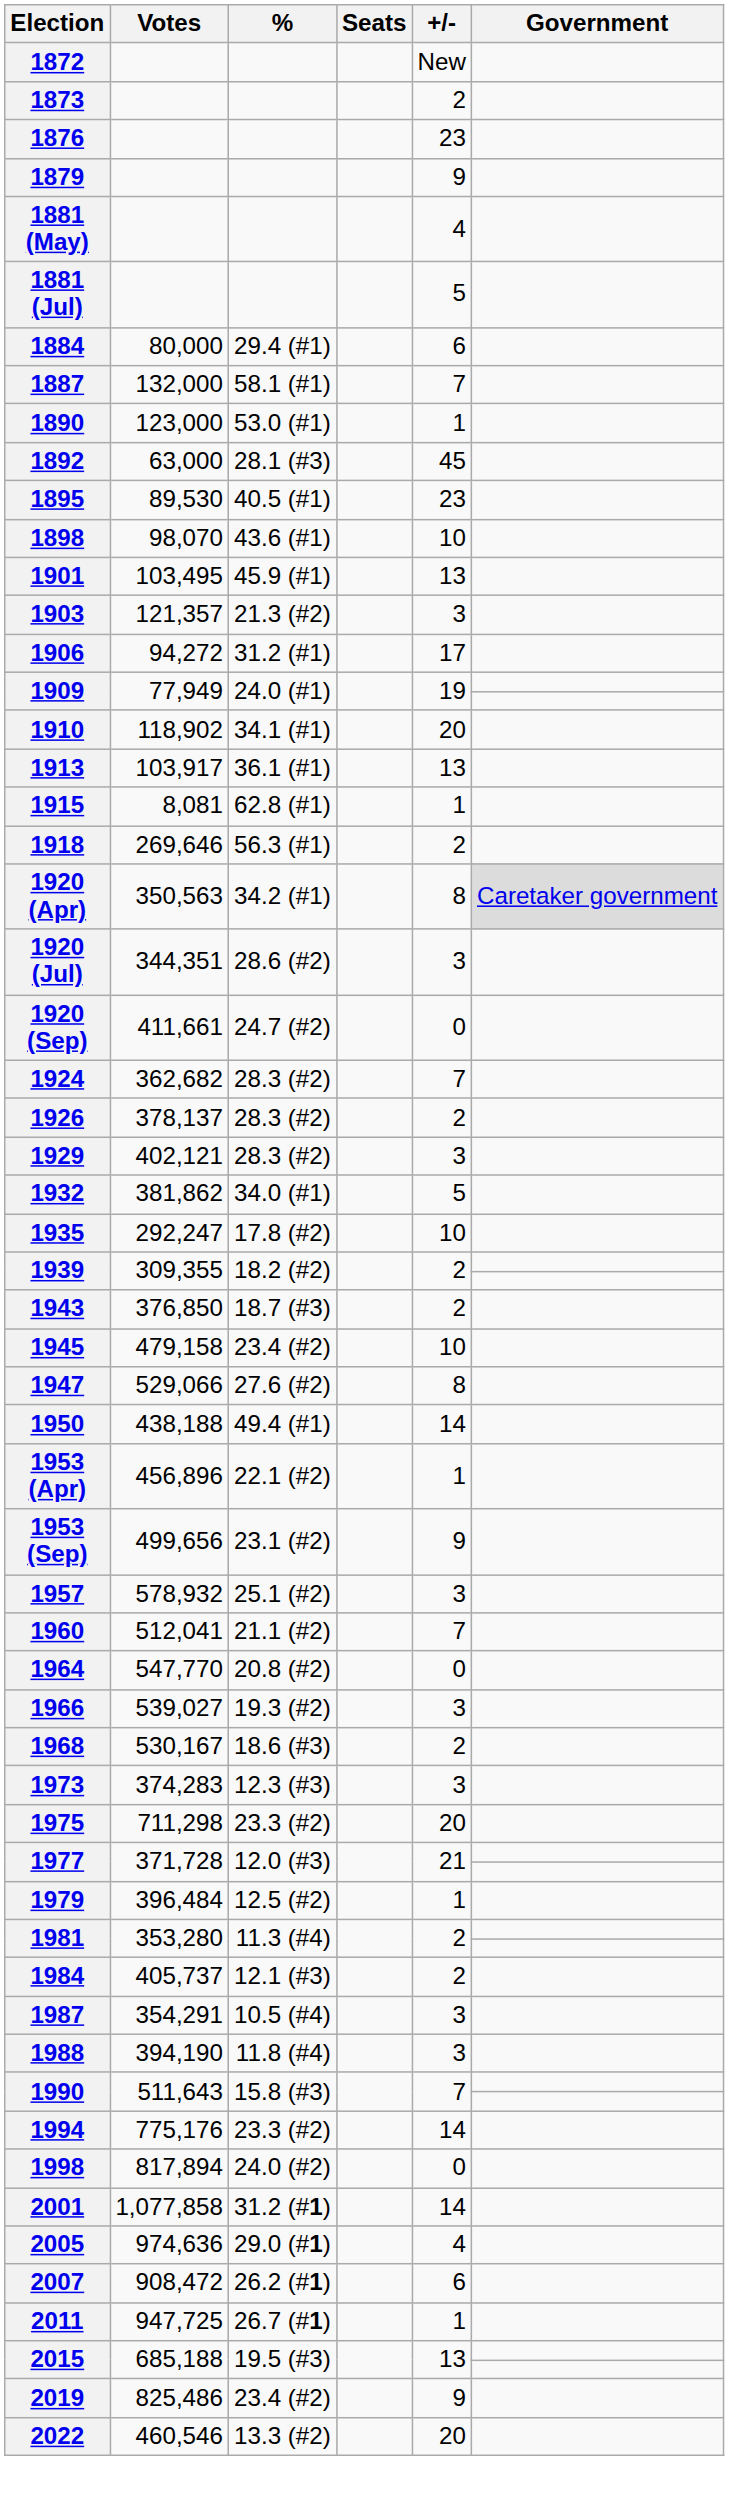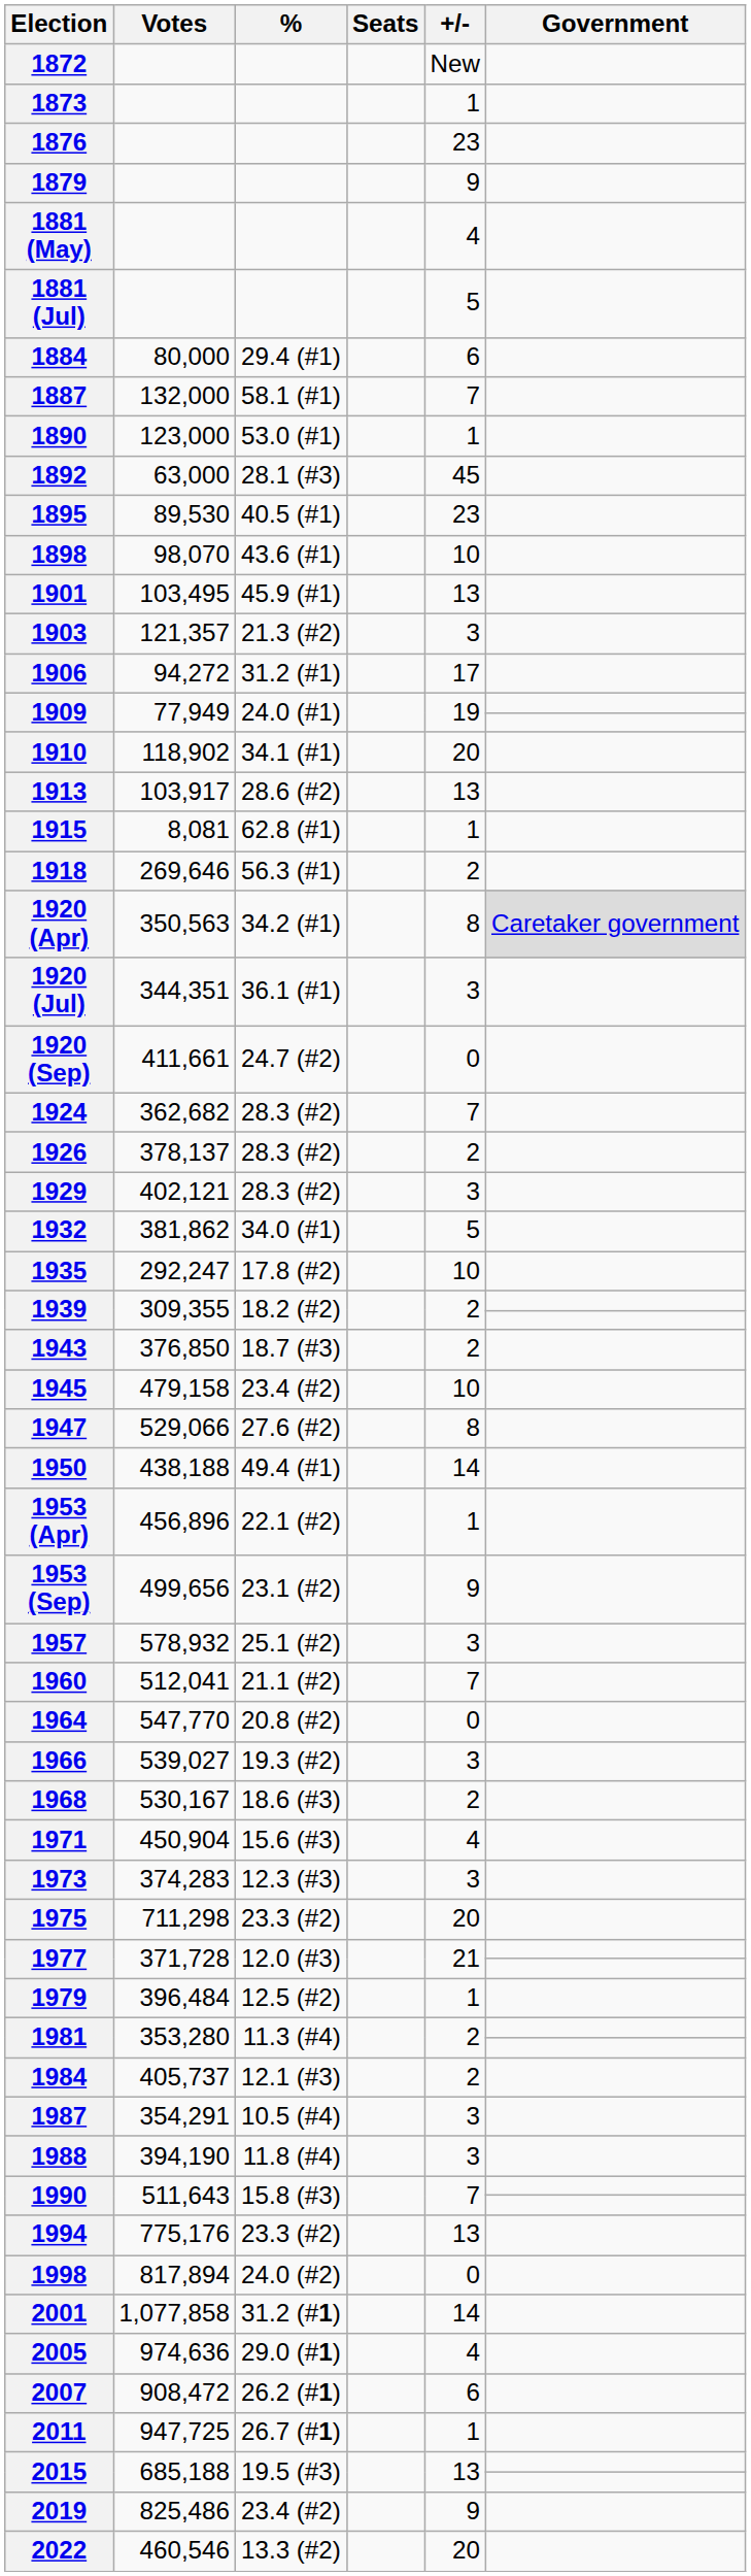 <table class="wikitable" style="text-align:right;">
 <tr>
 <th>Election</th>
 <th>Votes</th>
 <th>%</th>
 <th>Seats</th>
 <th>+/-</th>
 <th>Government</th>
 </tr>
 <tr>
 <th><strong><a href='#'>1872</a></strong></th>
 <td></td>
 <td></td>
 <td></td>
 <td>New</td>
 <td></td>
 </tr>
 <tr>
 <th><strong><a href='#'>1873</a></strong></th>
 <td></td>
 <td></td>
 <td></td>
-<td> 2</td>
+<td> 1</td>
 <td></td>
 </tr>
 <tr>
 <th><strong><a href='#'>1876</a></strong></th>
 <td></td>
 <td></td>
 <td></td>
 <td> 23</td>
 <td></td>
 </tr>
 <tr>
 <th><strong><a href='#'>1879</a></strong></th>
 <td></td>
 <td></td>
 <td></td>
 <td> 9</td>
 <td></td>
 </tr>
 <tr>
 <th><strong><a href='#'>1881<br>(May)</a></strong></th>
 <td></td>
 <td></td>
 <td></td>
 <td> 4</td>
 <td></td>
 </tr>
 <tr>
 <th><strong><a href='#'>1881<br>(Jul)</a></strong></th>
 <td></td>
 <td></td>
 <td></td>
 <td> 5</td>
 <td></td>
 </tr>
 <tr>
 <th><strong><a href='#'>1884</a></strong></th>
 <td>80,000</td>
 <td>29.4 (#1)</td>
 <td></td>
 <td> 6</td>
 <td></td>
 </tr>
 <tr>
 <th><strong><a href='#'>1887</a></strong></th>
 <td>132,000</td>
 <td>58.1 (#1)</td>
 <td></td>
 <td> 7</td>
 <td></td>
 </tr>
 <tr>
 <th><strong><a href='#'>1890</a></strong></th>
 <td>123,000</td>
 <td>53.0 (#1)</td>
 <td></td>
 <td> 1</td>
 <td></td>
 </tr>
 <tr>
 <th><strong><a href='#'>1892</a></strong></th>
 <td>63,000</td>
 <td>28.1 (#3)</td>
 <td></td>
 <td> 45</td>
 <td></td>
 </tr>
 <tr>
 <th><strong><a href='#'>1895</a></strong></th>
 <td>89,530</td>
 <td>40.5 (#1)</td>
 <td></td>
 <td> 23</td>
 <td></td>
 </tr>
 <tr>
 <th><strong><a href='#'>1898</a></strong></th>
 <td>98,070</td>
 <td>43.6 (#1)</td>
 <td></td>
 <td> 10</td>
 <td></td>
 </tr>
 <tr>
 <th><strong><a href='#'>1901</a></strong></th>
 <td>103,495</td>
 <td>45.9 (#1)</td>
 <td></td>
 <td> 13</td>
 <td></td>
 </tr>
 <tr>
 <th><strong><a href='#'>1903</a></strong></th>
 <td>121,357</td>
 <td>21.3 (#2)</td>
 <td></td>
 <td> 3</td>
 <td></td>
 </tr>
 <tr>
 <th><strong><a href='#'>1906</a></strong></th>
 <td>94,272</td>
 <td>31.2 (#1)</td>
 <td></td>
 <td> 17</td>
 <td></td>
 </tr>
 <tr>
 <th rowspan="2"><strong><a href='#'>1909</a></strong></th>
 <td rowspan="2">77,949</td>
 <td rowspan="2">24.0 (#1)</td>
 <td rowspan="2"></td>
 <td rowspan="2"> 19</td>
 <td> </td>
 </tr>
 <tr>
 <td> </td>
 </tr>
 <tr>
 <th><strong><a href='#'>1910</a></strong></th>
 <td>118,902</td>
 <td>34.1 (#1)</td>
 <td></td>
 <td> 20</td>
 <td></td>
 </tr>
 <tr>
 <th><strong><a href='#'>1913</a></strong></th>
 <td>103,917</td>
-<td>36.1 (#1)</td>
+<td>28.6 (#2)</td>
 <td></td>
 <td> 13</td>
 <td></td>
 </tr>
 <tr>
 <th><strong><a href='#'>1915</a></strong></th>
 <td>8,081</td>
 <td>62.8 (#1)</td>
 <td></td>
 <td> 1</td>
 <td></td>
 </tr>
 <tr>
 <th><strong><a href='#'>1918</a></strong></th>
 <td>269,646</td>
 <td>56.3 (#1)</td>
 <td></td>
 <td> 2</td>
 <td></td>
 </tr>
 <tr>
 <th><strong><a href='#'>1920<br>(Apr)</a></strong></th>
 <td>350,563</td>
 <td>34.2 (#1)</td>
 <td></td>
 <td> 8</td>
 <td style=background:#dcdcdc><a href='#'>Caretaker government</a></td>
 </tr>
 <tr>
 <th><strong><a href='#'>1920<br>(Jul)</a></strong></th>
 <td>344,351</td>
-<td>28.6 (#2)</td>
+<td>36.1 (#1)</td>
 <td></td>
 <td> 3</td>
 <td></td>
 </tr>
 <tr>
 <th><strong><a href='#'>1920<br>(Sep)</a></strong></th>
 <td>411,661</td>
 <td>24.7 (#2)</td>
 <td></td>
 <td> 0</td>
 <td></td>
 </tr>
 <tr>
 <th><strong><a href='#'>1924</a></strong></th>
 <td>362,682</td>
 <td>28.3 (#2)</td>
 <td></td>
 <td> 7</td>
 <td></td>
 </tr>
 <tr>
 <th><strong><a href='#'>1926</a></strong></th>
 <td>378,137</td>
 <td>28.3 (#2)</td>
 <td></td>
 <td> 2</td>
 <td></td>
 </tr>
 <tr>
 <th><strong><a href='#'>1929</a></strong></th>
 <td>402,121</td>
 <td>28.3 (#2)</td>
 <td></td>
 <td> 3</td>
 <td></td>
 </tr>
 <tr>
 <th><strong><a href='#'>1932</a></strong></th>
 <td>381,862</td>
 <td>34.0 (#1)</td>
 <td></td>
 <td> 5</td>
 <td></td>
 </tr>
 <tr>
 <th><strong><a href='#'>1935</a></strong></th>
 <td>292,247</td>
 <td>17.8 (#2)</td>
 <td></td>
 <td> 10</td>
 <td></td>
 </tr>
 <tr>
 <th rowspan="2"><strong><a href='#'>1939</a></strong></th>
 <td rowspan="2">309,355</td>
 <td rowspan="2">18.2 (#2)</td>
 <td rowspan="2"></td>
 <td rowspan="2"> 2</td>
 <td> </td>
 </tr>
 <tr>
 <td> </td>
 </tr>
 <tr>
 <th><strong><a href='#'>1943</a></strong></th>
 <td>376,850</td>
 <td>18.7 (#3)</td>
 <td></td>
 <td> 2</td>
 <td></td>
 </tr>
 <tr>
 <th><strong><a href='#'>1945</a></strong></th>
 <td>479,158</td>
 <td>23.4 (#2)</td>
 <td></td>
 <td> 10</td>
 <td></td>
 </tr>
 <tr>
 <th><strong><a href='#'>1947</a></strong> </th>
 <td>529,066</td>
 <td>27.6 (#2)</td>
 <td></td>
 <td> 8</td>
 <td></td>
 </tr>
 <tr>
 <th><strong><a href='#'>1950</a></strong></th>
 <td>438,188</td>
 <td>49.4 (#1)</td>
 <td></td>
 <td> 14</td>
 <td></td>
 </tr>
 <tr>
 <th><strong><a href='#'>1953<br>(Apr)</a></strong></th>
 <td>456,896</td>
 <td>22.1 (#2)</td>
 <td></td>
 <td> 1</td>
 <td></td>
 </tr>
 <tr>
 <th><strong><a href='#'>1953<br>(Sep)</a></strong></th>
 <td>499,656</td>
 <td>23.1 (#2)</td>
 <td></td>
 <td> 9</td>
 <td></td>
 </tr>
 <tr>
 <th><strong><a href='#'>1957</a></strong></th>
 <td>578,932</td>
 <td>25.1 (#2)</td>
 <td></td>
 <td> 3</td>
 <td></td>
 </tr>
 <tr>
 <th><strong><a href='#'>1960</a></strong></th>
 <td>512,041</td>
 <td>21.1 (#2)</td>
 <td></td>
 <td> 7</td>
 <td></td>
 </tr>
 <tr>
 <th><strong><a href='#'>1964</a></strong></th>
 <td>547,770</td>
 <td>20.8 (#2)</td>
 <td></td>
 <td> 0</td>
 <td></td>
 </tr>
 <tr>
 <th><strong><a href='#'>1966</a></strong></th>
 <td>539,027</td>
 <td>19.3 (#2)</td>
 <td></td>
 <td> 3</td>
 <td></td>
 </tr>
 <tr>
 <th><strong><a href='#'>1968</a></strong></th>
 <td>530,167</td>
 <td>18.6 (#3)</td>
 <td></td>
 <td> 2</td>
 <td></td>
 </tr>
 <tr>
+<th><strong><a href='#'>1971</a></strong></th>
+<td>450,904</td>
+<td>15.6 (#3)</td>
+<td></td>
+<td> 4</td>
+<td></td>
+</tr>
+<tr>
 <th><strong><a href='#'>1973</a></strong></th>
 <td>374,283</td>
 <td>12.3 (#3)</td>
 <td></td>
 <td> 3</td>
 <td></td>
 </tr>
 <tr>
 <th><strong><a href='#'>1975</a></strong></th>
 <td>711,298</td>
 <td>23.3 (#2)</td>
 <td></td>
 <td> 20</td>
 <td></td>
 </tr>
 <tr>
 <th rowspan="2"><strong><a href='#'>1977</a></strong></th>
 <td rowspan="2">371,728</td>
 <td rowspan="2">12.0 (#3)</td>
 <td rowspan="2"></td>
 <td rowspan="2"> 21</td>
 <td> </td>
 </tr>
 <tr>
 <td> </td>
 </tr>
 <tr>
 <th><strong><a href='#'>1979</a></strong></th>
 <td>396,484</td>
 <td>12.5 (#2)</td>
 <td></td>
 <td> 1</td>
 <td></td>
 </tr>
 <tr>
 <th rowspan="2"><strong><a href='#'>1981</a></strong></th>
 <td rowspan="2">353,280</td>
 <td rowspan="2">11.3 (#4)</td>
 <td rowspan="2"></td>
 <td rowspan="2"> 2</td>
 <td> </td>
 </tr>
 <tr>
 <td> </td>
 </tr>
 <tr>
 <th><strong><a href='#'>1984</a></strong></th>
 <td>405,737</td>
 <td>12.1 (#3)</td>
 <td></td>
 <td> 2</td>
 <td></td>
 </tr>
 <tr>
 <th><strong><a href='#'>1987</a></strong></th>
 <td>354,291</td>
 <td>10.5 (#4)</td>
 <td></td>
 <td> 3</td>
 <td></td>
 </tr>
 <tr>
 <th><strong><a href='#'>1988</a></strong></th>
 <td>394,190</td>
 <td>11.8 (#4)</td>
 <td></td>
 <td> 3</td>
 <td></td>
 </tr>
 <tr>
 <th rowspan="2"><strong><a href='#'>1990</a></strong></th>
 <td rowspan="2">511,643</td>
 <td rowspan="2">15.8 (#3)</td>
 <td rowspan="2"></td>
 <td rowspan="2"> 7</td>
 <td> </td>
 </tr>
 <tr>
 <td> </td>
 </tr>
 <tr>
 <th><strong><a href='#'>1994</a></strong></th>
 <td>775,176</td>
 <td>23.3 (#2)</td>
 <td></td>
-<td> 14</td>
+<td> 13</td>
 <td></td>
 </tr>
 <tr>
 <th><strong><a href='#'>1998</a></strong></th>
 <td>817,894</td>
 <td>24.0 (#2)</td>
 <td></td>
 <td> 0</td>
 <td></td>
 </tr>
 <tr>
 <th><strong><a href='#'>2001</a></strong></th>
 <td>1,077,858</td>
 <td>31.2 (#<strong>1</strong>)</td>
 <td></td>
 <td> 14</td>
 <td></td>
 </tr>
 <tr>
 <th><strong><a href='#'>2005</a></strong></th>
 <td>974,636</td>
 <td>29.0 (#<strong>1</strong>)</td>
 <td></td>
 <td> 4</td>
 <td></td>
 </tr>
 <tr>
 <th><strong><a href='#'>2007</a></strong></th>
 <td>908,472</td>
 <td>26.2 (#<strong>1</strong>)</td>
 <td></td>
 <td> 6</td>
 <td></td>
 </tr>
 <tr>
 <th><strong><a href='#'>2011</a></strong></th>
 <td>947,725</td>
 <td>26.7 (#<strong>1</strong>)</td>
 <td></td>
 <td> 1</td>
 <td></td>
 </tr>
 <tr>
 <th rowspan="2"><strong><a href='#'>2015</a></strong></th>
 <td rowspan="2">685,188</td>
 <td rowspan="2">19.5 (#3)</td>
 <td rowspan="2"></td>
 <td rowspan="2"> 13</td>
 <td> </td>
 </tr>
 <tr>
 <td> </td>
 </tr>
 <tr>
 <th><strong><a href='#'>2019</a></strong></th>
 <td>825,486</td>
 <td>23.4 (#2)</td>
 <td></td>
 <td> 9</td>
 <td></td>
 </tr>
 <tr>
 <th><strong><a href='#'>2022</a></strong></th>
 <td>460,546</td>
 <td>13.3 (#2)</td>
 <td></td>
 <td> 20</td>
 <td></td>
 </tr>
 <tr>
 </tr>
 </table>
